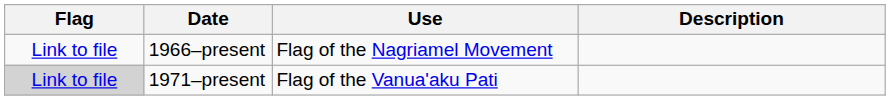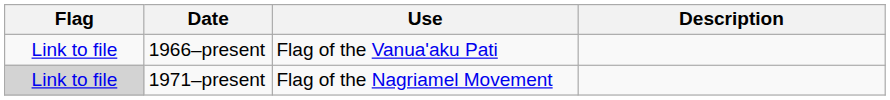 <table class="wikitable">
 <tr>
 <th style="width:110px;">Flag</th>
 <th style="width:100px;">Date</th>
 <th style="width:250px;">Use</th>
 <th style="width:250px;">Description</th>
 </tr>
 <tr>
 <td style="text-align:center;"><a href='#'>Link to file</a></td>
 <td>1966–present</td>
-<td>Flag of the <a href='#'>Nagriamel Movement</a></td>
+<td>Flag of the <a href='#'>Vanua'aku Pati</a></td>
 <td></td>
 </tr>
 <tr>
 <td style="background: lightgrey; text-align:center;"><a href='#'>Link to file</a></td>
 <td>1971–present</td>
-<td>Flag of the <a href='#'>Vanua'aku Pati</a></td>
+<td>Flag of the <a href='#'>Nagriamel Movement</a></td>
 <td></td>
 </tr>
 </table>
